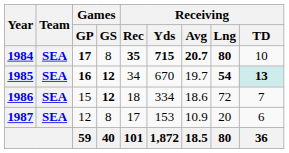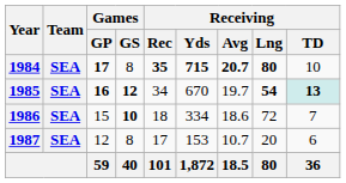 <table class="wikitable" style="text-align:center">
 <tr>
 <th rowspan="2">Year</th>
 <th rowspan="2">Team</th>
 <th colspan="2">Games</th>
 <th colspan="5">Receiving</th>
 </tr>
 <tr>
 <th>GP</th>
 <th>GS</th>
 <th>Rec</th>
 <th>Yds</th>
 <th>Avg</th>
 <th>Lng</th>
 <th>TD</th>
 </tr>
 <tr>
 <th><a href='#'>1984</a></th>
 <th><a href='#'>SEA</a></th>
 <td><strong>17</strong></td>
 <td>8</td>
 <td><strong>35</strong></td>
 <td><strong>715</strong></td>
 <td><strong>20.7</strong></td>
 <td><strong>80</strong></td>
 <td>10</td>
 </tr>
 <tr>
 <th><a href='#'>1985</a></th>
 <th><a href='#'>SEA</a></th>
 <td><strong>16</strong></td>
 <td><strong>12</strong></td>
 <td>34</td>
 <td>670</td>
 <td>19.7</td>
 <td><strong>54</strong></td>
 <td style="background:#cfecec; width:3em;"><strong>13</strong></td>
 </tr>
 <tr>
 <th><a href='#'>1986</a></th>
 <th><a href='#'>SEA</a></th>
 <td>15</td>
-<td><strong>12</strong></td>
+<td><strong>10</strong></td>
 <td>18</td>
 <td>334</td>
 <td>18.6</td>
 <td>72</td>
 <td>7</td>
 </tr>
 <tr>
 <th><a href='#'>1987</a></th>
 <th><a href='#'>SEA</a></th>
 <td>12</td>
 <td>8</td>
 <td>17</td>
 <td>153</td>
-<td>10.9</td>
+<td>10.7</td>
 <td>20</td>
 <td>6</td>
 </tr>
 <tr>
 <th colspan="2"></th>
 <th>59</th>
 <th>40</th>
 <th>101</th>
 <th>1,872</th>
 <th>18.5</th>
 <th>80</th>
 <th>36</th>
 </tr>
 </table>
